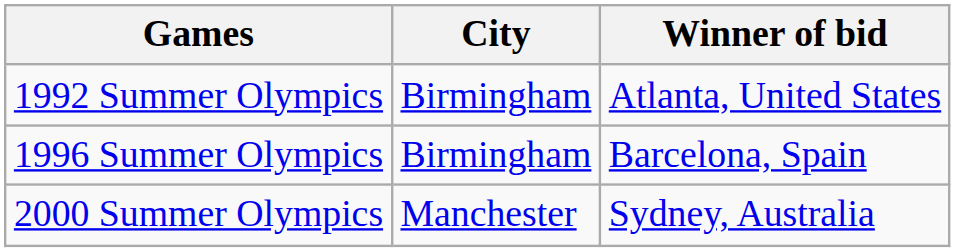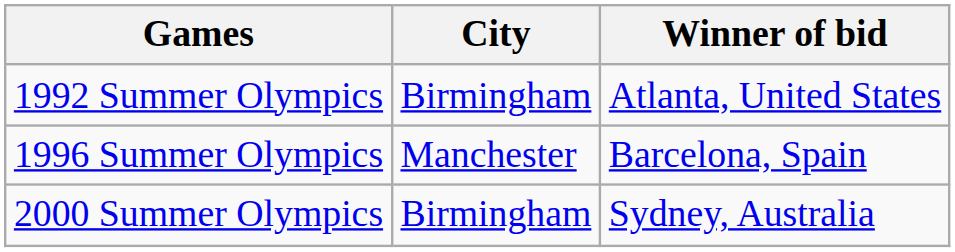 <table class="wikitable">
 <tr>
 <th>Games</th>
 <th>City</th>
 <th>Winner of bid</th>
 </tr>
 <tr>
 <td><a href='#'>1992 Summer Olympics</a></td>
 <td><a href='#'>Birmingham</a></td>
 <td><a href='#'>Atlanta, United States</a></td>
 </tr>
 <tr>
 <td><a href='#'>1996 Summer Olympics</a></td>
-<td><a href='#'>Birmingham</a></td>
+<td><a href='#'>Manchester</a></td>
 <td><a href='#'>Barcelona, Spain</a></td>
 </tr>
 <tr>
 <td><a href='#'>2000 Summer Olympics</a></td>
-<td><a href='#'>Manchester</a></td>
+<td><a href='#'>Birmingham</a></td>
 <td><a href='#'>Sydney, Australia</a></td>
 </tr>
 </table>
